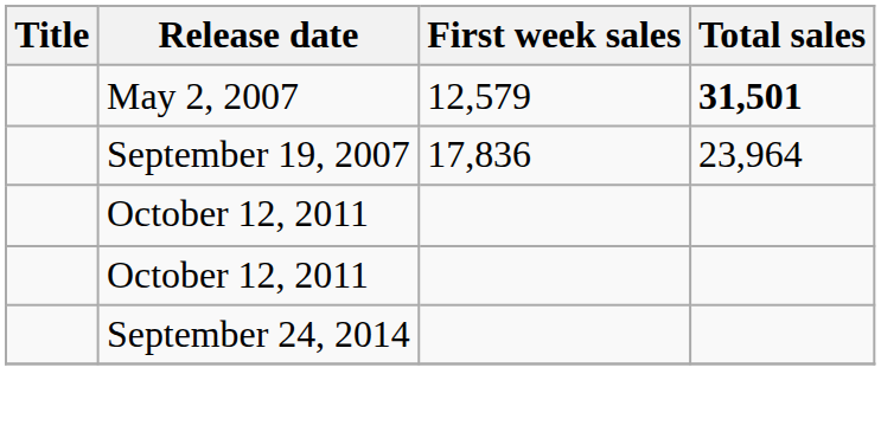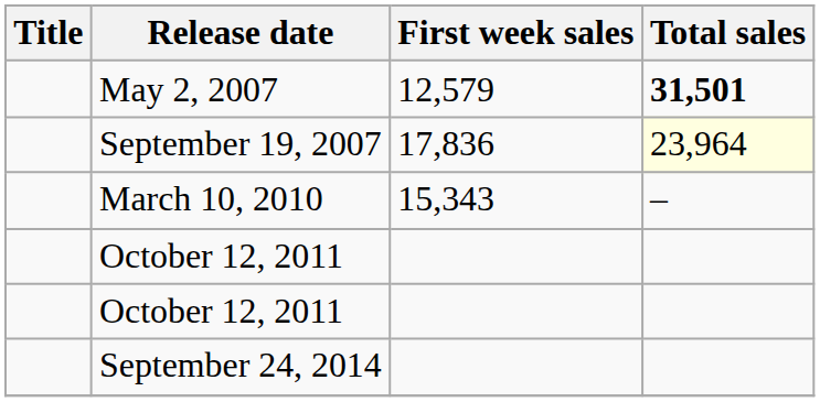 <table class="wikitable">
 <tr>
 <th>Title</th>
 <th>Release date</th>
 <th>First week sales</th>
 <th>Total sales</th>
 </tr>
 <tr>
 <td></td>
 <td>May 2, 2007</td>
 <td>12,579</td>
 <td><strong>31,501</strong></td>
 </tr>
 <tr>
 <td></td>
 <td>September 19, 2007</td>
 <td>17,836</td>
-<td>23,964</td>
+<td style="background: lightyellow;">23,964</td>
+</tr>
+<tr>
+<td></td>
+<td>March 10, 2010</td>
+<td>15,343</td>
+<td>–</td>
 </tr>
 <tr>
 <td></td>
 <td>October 12, 2011</td>
 <td></td>
 <td></td>
 </tr>
 <tr>
 <td></td>
 <td>October 12, 2011</td>
 <td></td>
 <td></td>
 </tr>
 <tr>
 <td></td>
 <td>September 24, 2014</td>
 <td></td>
 <td></td>
 </tr>
 <tr>
 </tr>
 </table>
